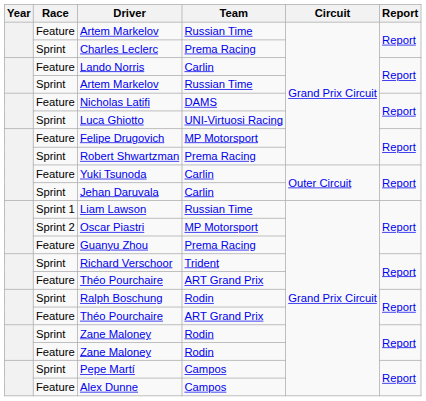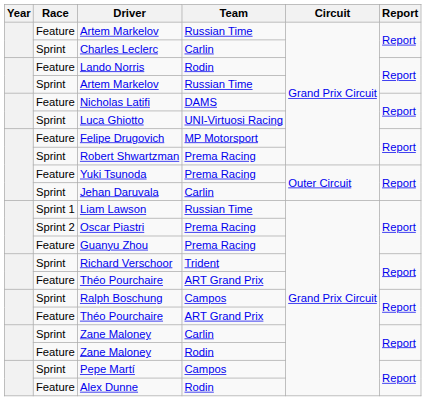 <table class="wikitable" style="font-size:95%;">
 <tr>
 <th>Year</th>
 <th>Race</th>
 <th>Driver</th>
 <th>Team</th>
 <th>Circuit</th>
 <th>Report</th>
 </tr>
 <tr>
 <th rowspan=2></th>
 <td>Feature</td>
 <td> <a href='#'>Artem Markelov</a></td>
 <td><a href='#'>Russian Time</a></td>
 <td rowspan=8><a href='#'>Grand Prix Circuit</a></td>
 <td rowspan=2><a href='#'>Report</a></td>
 </tr>
 <tr>
 <td>Sprint</td>
 <td> <a href='#'>Charles Leclerc</a></td>
-<td><a href='#'>Prema Racing</a></td>
+<td><a href='#'>Carlin</a></td>
 </tr>
 <tr>
 <th rowspan=2></th>
 <td>Feature</td>
 <td> <a href='#'>Lando Norris</a></td>
-<td><a href='#'>Carlin</a></td>
+<td><a href='#'>Rodin</a></td>
 <td rowspan=2><a href='#'>Report</a></td>
 </tr>
 <tr>
 <td>Sprint</td>
 <td> <a href='#'>Artem Markelov</a></td>
 <td><a href='#'>Russian Time</a></td>
 </tr>
 <tr>
 <th rowspan=2></th>
 <td>Feature</td>
 <td> <a href='#'>Nicholas Latifi</a></td>
 <td><a href='#'>DAMS</a></td>
 <td rowspan=2><a href='#'>Report</a></td>
 </tr>
 <tr>
 <td>Sprint</td>
 <td> <a href='#'>Luca Ghiotto</a></td>
 <td><a href='#'>UNI-Virtuosi Racing</a></td>
 </tr>
 <tr>
 <th rowspan=4></th>
 <td>Feature</td>
 <td> <a href='#'>Felipe Drugovich</a></td>
 <td><a href='#'>MP Motorsport</a></td>
 <td rowspan=2><a href='#'>Report</a></td>
 </tr>
 <tr>
 <td>Sprint</td>
 <td> <a href='#'>Robert Shwartzman</a></td>
 <td><a href='#'>Prema Racing</a></td>
 </tr>
 <tr>
 <td>Feature</td>
 <td> <a href='#'>Yuki Tsunoda</a></td>
-<td><a href='#'>Carlin</a></td>
+<td><a href='#'>Prema Racing</a></td>
 <td rowspan=2><a href='#'>Outer Circuit</a></td>
 <td rowspan=2><a href='#'>Report</a></td>
 </tr>
 <tr>
 <td>Sprint</td>
 <td> <a href='#'>Jehan Daruvala</a></td>
 <td><a href='#'>Carlin</a></td>
 </tr>
 <tr>
 <th rowspan=3></th>
 <td>Sprint 1</td>
 <td> <a href='#'>Liam Lawson</a></td>
 <td><a href='#'>Russian Time</a></td>
 <td rowspan=11><a href='#'>Grand Prix Circuit</a></td>
 <td rowspan=3><a href='#'>Report</a></td>
 </tr>
 <tr>
 <td>Sprint 2</td>
 <td> <a href='#'>Oscar Piastri</a></td>
-<td><a href='#'>MP Motorsport</a></td>
+<td><a href='#'>Prema Racing</a></td>
 </tr>
 <tr>
 <td>Feature</td>
 <td> <a href='#'>Guanyu Zhou</a></td>
 <td><a href='#'>Prema Racing</a></td>
 </tr>
 <tr>
 <th rowspan=2></th>
 <td>Sprint</td>
 <td> <a href='#'>Richard Verschoor</a></td>
 <td><a href='#'>Trident</a></td>
 <td rowspan=2><a href='#'>Report</a></td>
 </tr>
 <tr>
 <td>Feature</td>
 <td> <a href='#'>Théo Pourchaire</a></td>
 <td><a href='#'>ART Grand Prix</a></td>
 </tr>
 <tr>
 <th rowspan=2></th>
 <td>Sprint</td>
 <td> <a href='#'>Ralph Boschung</a></td>
-<td><a href='#'>Rodin</a></td>
+<td><a href='#'>Campos</a></td>
 <td rowspan=2><a href='#'>Report</a></td>
 </tr>
 <tr>
 <td>Feature</td>
 <td> <a href='#'>Théo Pourchaire</a></td>
 <td><a href='#'>ART Grand Prix</a></td>
 </tr>
 <tr>
 <th rowspan=2></th>
 <td>Sprint</td>
 <td> <a href='#'>Zane Maloney</a></td>
-<td><a href='#'>Rodin</a></td>
+<td><a href='#'>Carlin</a></td>
 <td rowspan=2><a href='#'>Report</a></td>
 </tr>
 <tr>
 <td>Feature</td>
 <td> <a href='#'>Zane Maloney</a></td>
 <td><a href='#'>Rodin</a></td>
 </tr>
 <tr>
 <th rowspan=2></th>
 <td>Sprint</td>
 <td> <a href='#'>Pepe Martí</a></td>
 <td><a href='#'>Campos</a></td>
 <td rowspan=2><a href='#'>Report</a></td>
 </tr>
 <tr>
 <td>Feature</td>
 <td> <a href='#'>Alex Dunne</a></td>
-<td><a href='#'>Campos</a></td>
+<td><a href='#'>Rodin</a></td>
 </tr>
 </table>
